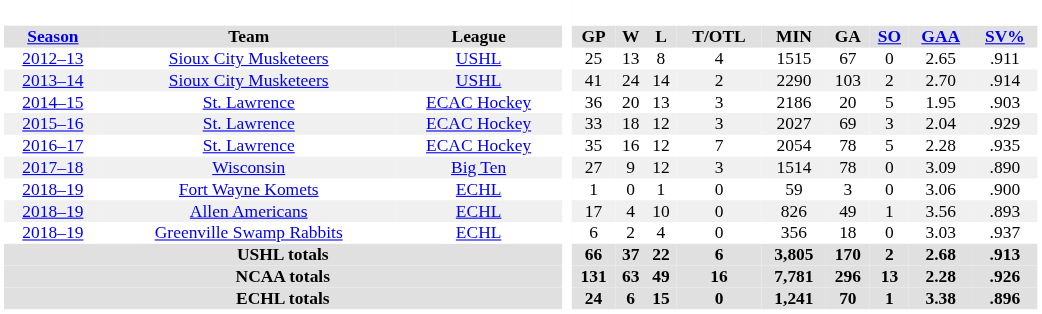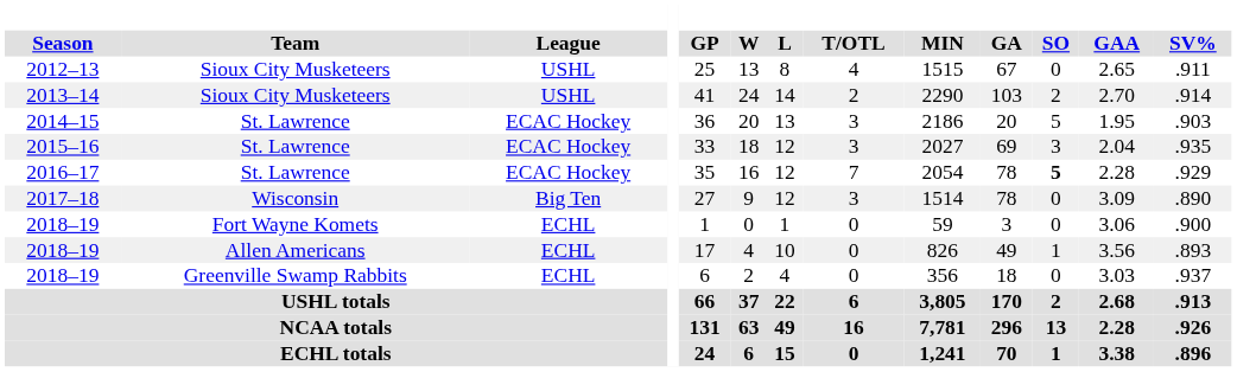 <table style="text-align:center; width:75%; border: 0; padding: 0; border-spacing: 0;">
 <tr bgcolor="#e0e0e0">
 <th colspan="3" bgcolor="#ffffff"> </th>
 <th rowspan="99" bgcolor="#ffffff"> </th>
 </tr>
 <tr bgcolor="#e0e0e0">
 <th><a href='#'>Season</a></th>
 <th>Team</th>
 <th>League</th>
 <th>GP</th>
 <th>W</th>
 <th>L</th>
 <th>T/OTL</th>
 <th>MIN</th>
 <th>GA</th>
 <th><a href='#'>SO</a></th>
 <th><a href='#'>GAA</a></th>
 <th><a href='#'>SV%</a></th>
 </tr>
 <tr>
 <td><a href='#'>2012–13</a></td>
 <td><a href='#'>Sioux City Musketeers</a></td>
 <td><a href='#'>USHL</a></td>
 <td>25</td>
 <td>13</td>
 <td>8</td>
 <td>4</td>
 <td>1515</td>
 <td>67</td>
 <td>0</td>
 <td>2.65</td>
 <td>.911</td>
 </tr>
 <tr bgcolor="f0f0f0">
 <td><a href='#'>2013–14</a></td>
 <td><a href='#'>Sioux City Musketeers</a></td>
 <td><a href='#'>USHL</a></td>
 <td>41</td>
 <td>24</td>
 <td>14</td>
 <td>2</td>
 <td>2290</td>
 <td>103</td>
 <td>2</td>
 <td>2.70</td>
 <td>.914</td>
 </tr>
 <tr>
 <td><a href='#'>2014–15</a></td>
 <td><a href='#'>St. Lawrence</a></td>
 <td><a href='#'>ECAC Hockey</a></td>
 <td>36</td>
 <td>20</td>
 <td>13</td>
 <td>3</td>
 <td>2186</td>
 <td>20</td>
 <td>5</td>
 <td>1.95</td>
 <td>.903</td>
 </tr>
 <tr bgcolor="f0f0f0">
 <td><a href='#'>2015–16</a></td>
 <td><a href='#'>St. Lawrence</a></td>
 <td><a href='#'>ECAC Hockey</a></td>
 <td>33</td>
 <td>18</td>
 <td>12</td>
 <td>3</td>
 <td>2027</td>
 <td>69</td>
 <td>3</td>
 <td>2.04</td>
-<td>.929</td>
+<td>.935</td>
 </tr>
 <tr>
 <td><a href='#'>2016–17</a></td>
 <td><a href='#'>St. Lawrence</a></td>
 <td><a href='#'>ECAC Hockey</a></td>
 <td>35</td>
 <td>16</td>
 <td>12</td>
 <td>7</td>
 <td>2054</td>
 <td>78</td>
-<td>5</td>
+<td><strong>5</strong></td>
 <td>2.28</td>
-<td>.935</td>
+<td>.929</td>
 </tr>
 <tr bgcolor="f0f0f0">
 <td><a href='#'>2017–18</a></td>
 <td><a href='#'>Wisconsin</a></td>
 <td><a href='#'>Big Ten</a></td>
 <td>27</td>
 <td>9</td>
 <td>12</td>
 <td>3</td>
 <td>1514</td>
 <td>78</td>
 <td>0</td>
 <td>3.09</td>
 <td>.890</td>
 </tr>
 <tr>
 <td><a href='#'>2018–19</a></td>
 <td><a href='#'>Fort Wayne Komets</a></td>
 <td><a href='#'>ECHL</a></td>
 <td>1</td>
 <td>0</td>
 <td>1</td>
 <td>0</td>
 <td>59</td>
 <td>3</td>
 <td>0</td>
 <td>3.06</td>
 <td>.900</td>
 </tr>
 <tr bgcolor="f0f0f0">
 <td><a href='#'>2018–19</a></td>
 <td><a href='#'>Allen Americans</a></td>
 <td><a href='#'>ECHL</a></td>
 <td>17</td>
 <td>4</td>
 <td>10</td>
 <td>0</td>
 <td>826</td>
 <td>49</td>
 <td>1</td>
 <td>3.56</td>
 <td>.893</td>
 </tr>
 <tr>
 <td><a href='#'>2018–19</a></td>
 <td><a href='#'>Greenville Swamp Rabbits</a></td>
 <td><a href='#'>ECHL</a></td>
 <td>6</td>
 <td>2</td>
 <td>4</td>
 <td>0</td>
 <td>356</td>
 <td>18</td>
 <td>0</td>
 <td>3.03</td>
 <td>.937</td>
 </tr>
 <tr bgcolor="e0e0e0">
 <th colspan="3">USHL totals</th>
 <th>66</th>
 <th>37</th>
 <th>22</th>
 <th>6</th>
 <th>3,805</th>
 <th>170</th>
 <th>2</th>
 <th>2.68</th>
 <th>.913</th>
 </tr>
 <tr bgcolor="e0e0e0">
 <th colspan="3">NCAA totals</th>
 <th>131</th>
 <th>63</th>
 <th>49</th>
 <th>16</th>
 <th>7,781</th>
 <th>296</th>
 <th>13</th>
 <th>2.28</th>
 <th>.926</th>
 </tr>
 <tr bgcolor="e0e0e0">
 <th colspan="3">ECHL totals</th>
 <th>24</th>
 <th>6</th>
 <th>15</th>
 <th>0</th>
 <th>1,241</th>
 <th>70</th>
 <th>1</th>
 <th>3.38</th>
 <th>.896</th>
 </tr>
 </table>
